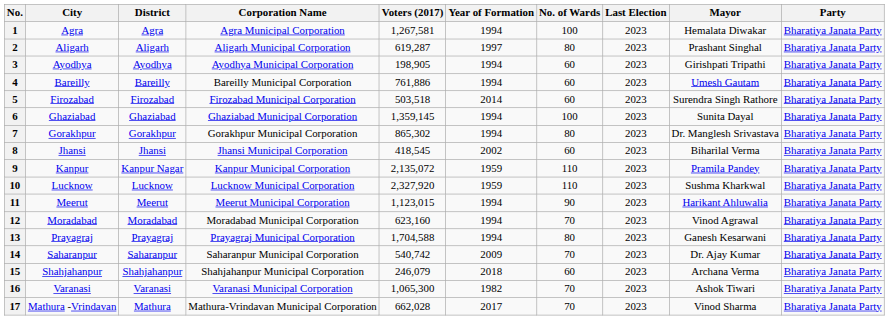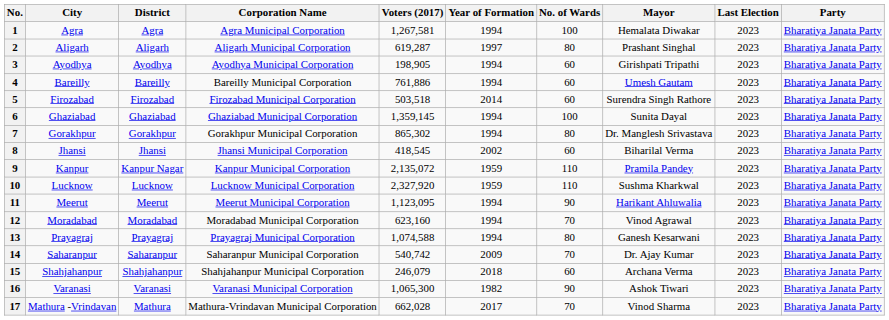 <table class="wikitable sortable" style="text-align:center">
 <tr>
 <th align="Centre">No.</th>
 <th align="Centre">City</th>
 <th align="Centre">District</th>
 <th align="Centre">Corporation Name</th>
 <th align="Centre">Voters (2017)</th>
 <th align="Centre">Year of Formation</th>
 <th align="Centre">No. of Wards</th>
+<th>Mayor</th>
 <th>Last Election</th>
-<th>Mayor</th>
 <th>Party</th>
 </tr>
 <tr>
 <th>1</th>
 <td><a href='#'>Agra</a></td>
 <td><a href='#'>Agra</a></td>
 <td><a href='#'>Agra Municipal Corporation</a></td>
 <td>1,267,581</td>
 <td>1994</td>
 <td>100</td>
+<td>Hemalata Diwakar</td>
 <td>2023</td>
-<td>Hemalata Diwakar</td>
 <td><a href='#'>Bharatiya Janata Party</a></td>
 </tr>
 <tr>
 <th>2</th>
 <td><a href='#'>Aligarh</a></td>
 <td><a href='#'>Aligarh</a></td>
 <td><a href='#'>Aligarh Municipal Corporation</a></td>
 <td>619,287</td>
 <td>1997</td>
 <td>80</td>
+<td>Prashant Singhal</td>
 <td>2023</td>
-<td>Prashant Singhal</td>
 <td><a href='#'>Bharatiya Janata Party</a></td>
 </tr>
 <tr>
 <th>3</th>
 <td><a href='#'>Ayodhya</a></td>
 <td><a href='#'>Ayodhya</a></td>
 <td><a href='#'>Ayodhya Municipal Corporation</a></td>
 <td>198,905</td>
 <td>1994</td>
 <td>60</td>
+<td>Girishpati Tripathi</td>
 <td>2023</td>
-<td>Girishpati Tripathi</td>
 <td><a href='#'>Bharatiya Janata Party</a></td>
 </tr>
 <tr>
 <th>4</th>
 <td><a href='#'>Bareilly</a></td>
 <td><a href='#'>Bareilly</a></td>
 <td>Bareilly Municipal Corporation</td>
 <td>761,886</td>
 <td>1994</td>
 <td>60</td>
+<td><a href='#'>Umesh Gautam</a></td>
 <td>2023</td>
-<td><a href='#'>Umesh Gautam</a></td>
 <td><a href='#'>Bharatiya Janata Party</a></td>
 </tr>
 <tr>
 <th>5</th>
 <td><a href='#'>Firozabad</a></td>
 <td><a href='#'>Firozabad</a></td>
 <td><a href='#'>Firozabad Municipal Corporation</a></td>
 <td>503,518</td>
 <td>2014</td>
 <td>60</td>
+<td>Surendra Singh Rathore</td>
 <td>2023</td>
-<td>Surendra Singh Rathore</td>
 <td><a href='#'>Bharatiya Janata Party</a></td>
 </tr>
 <tr>
 <th>6</th>
 <td><a href='#'>Ghaziabad</a></td>
 <td><a href='#'>Ghaziabad</a></td>
 <td><a href='#'>Ghaziabad Municipal Corporation</a></td>
 <td>1,359,145</td>
 <td>1994</td>
 <td>100</td>
+<td>Sunita Dayal</td>
 <td>2023</td>
-<td>Sunita Dayal</td>
 <td><a href='#'>Bharatiya Janata Party</a></td>
 </tr>
 <tr>
 <th>7</th>
 <td><a href='#'>Gorakhpur</a></td>
 <td><a href='#'>Gorakhpur</a></td>
 <td>Gorakhpur Municipal Corporation</td>
 <td>865,302</td>
 <td>1994</td>
 <td>80</td>
+<td>Dr. Manglesh Srivastava</td>
 <td>2023</td>
-<td>Dr. Manglesh Srivastava</td>
 <td><a href='#'>Bharatiya Janata Party</a></td>
 </tr>
 <tr>
 <th>8</th>
 <td><a href='#'>Jhansi</a></td>
 <td><a href='#'>Jhansi</a></td>
 <td><a href='#'>Jhansi Municipal Corporation</a></td>
 <td>418,545</td>
 <td>2002</td>
 <td>60</td>
+<td>Biharilal Verma</td>
 <td>2023</td>
-<td>Biharilal Verma</td>
 <td><a href='#'>Bharatiya Janata Party</a></td>
 </tr>
 <tr>
 <th>9</th>
 <td><a href='#'>Kanpur</a></td>
 <td><a href='#'>Kanpur Nagar</a></td>
 <td><a href='#'>Kanpur Municipal Corporation</a></td>
 <td>2,135,072</td>
 <td>1959</td>
 <td>110</td>
+<td><a href='#'>Pramila Pandey</a></td>
 <td>2023</td>
-<td><a href='#'>Pramila Pandey</a></td>
 <td><a href='#'>Bharatiya Janata Party</a></td>
 </tr>
 <tr>
 <th>10</th>
 <td><a href='#'>Lucknow</a></td>
 <td><a href='#'>Lucknow</a></td>
 <td><a href='#'>Lucknow Municipal Corporation</a></td>
 <td>2,327,920</td>
 <td>1959</td>
 <td>110</td>
+<td>Sushma Kharkwal</td>
 <td>2023</td>
-<td>Sushma Kharkwal</td>
 <td><a href='#'>Bharatiya Janata Party</a></td>
 </tr>
 <tr>
 <th>11</th>
 <td><a href='#'>Meerut</a></td>
 <td><a href='#'>Meerut</a></td>
 <td><a href='#'>Meerut Municipal Corporation</a></td>
-<td>1,123,015</td>
+<td>1,123,095</td>
 <td>1994</td>
 <td>90</td>
+<td><a href='#'>Harikant Ahluwalia</a></td>
 <td>2023</td>
-<td><a href='#'>Harikant Ahluwalia</a></td>
 <td><a href='#'>Bharatiya Janata Party</a></td>
 </tr>
 <tr>
 <th>12</th>
 <td><a href='#'>Moradabad</a></td>
 <td><a href='#'>Moradabad</a></td>
 <td>Moradabad Municipal Corporation</td>
 <td>623,160</td>
 <td>1994</td>
 <td>70</td>
+<td>Vinod Agrawal</td>
 <td>2023</td>
-<td>Vinod Agrawal</td>
 <td><a href='#'>Bharatiya Janata Party</a></td>
 </tr>
 <tr>
 <th>13</th>
 <td><a href='#'>Prayagraj</a></td>
 <td><a href='#'>Prayagraj</a></td>
 <td><a href='#'>Prayagraj Municipal Corporation</a></td>
-<td>1,704,588</td>
+<td>1,074,588</td>
 <td>1994</td>
 <td>80</td>
+<td>Ganesh Kesarwani</td>
 <td>2023</td>
-<td>Ganesh Kesarwani</td>
 <td><a href='#'>Bharatiya Janata Party</a></td>
 </tr>
 <tr>
 <th>14</th>
 <td><a href='#'>Saharanpur</a></td>
 <td><a href='#'>Saharanpur</a></td>
 <td>Saharanpur Municipal Corporation</td>
 <td>540,742</td>
 <td>2009</td>
 <td>70</td>
+<td>Dr. Ajay Kumar</td>
 <td>2023</td>
-<td>Dr. Ajay Kumar</td>
 <td><a href='#'>Bharatiya Janata Party</a></td>
 </tr>
 <tr>
 <th>15</th>
 <td><a href='#'>Shahjahanpur</a></td>
 <td><a href='#'>Shahjahanpur</a></td>
 <td>Shahjahanpur Municipal Corporation</td>
 <td>246,079</td>
 <td>2018</td>
 <td>60</td>
+<td>Archana Verma</td>
 <td>2023</td>
-<td>Archana Verma</td>
 <td><a href='#'>Bharatiya Janata Party</a></td>
 </tr>
 <tr>
 <th>16</th>
 <td><a href='#'>Varanasi</a></td>
 <td><a href='#'>Varanasi</a></td>
 <td><a href='#'>Varanasi Municipal Corporation</a></td>
 <td>1,065,300</td>
 <td>1982</td>
-<td>70</td>
+<td>90</td>
+<td>Ashok Tiwari</td>
 <td>2023</td>
-<td>Ashok Tiwari</td>
 <td><a href='#'>Bharatiya Janata Party</a></td>
 </tr>
 <tr>
 <th>17</th>
 <td><a href='#'>Mathura</a> -<a href='#'>Vrindavan</a></td>
 <td><a href='#'>Mathura</a></td>
 <td>Mathura-Vrindavan Municipal Corporation</td>
 <td>662,028</td>
 <td>2017</td>
 <td>70</td>
+<td>Vinod Sharma</td>
 <td>2023</td>
-<td>Vinod Sharma</td>
 <td><a href='#'>Bharatiya Janata Party</a></td>
 </tr>
 </table>
